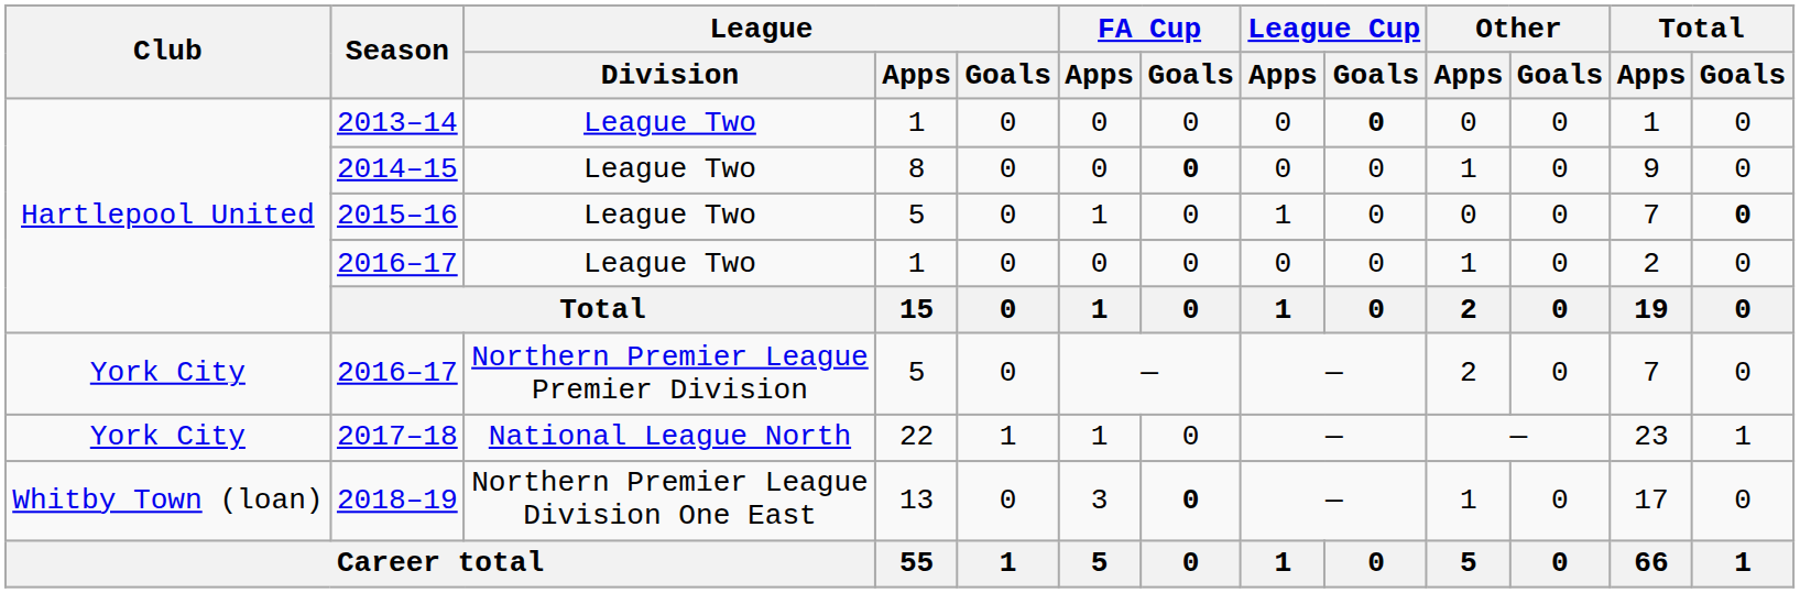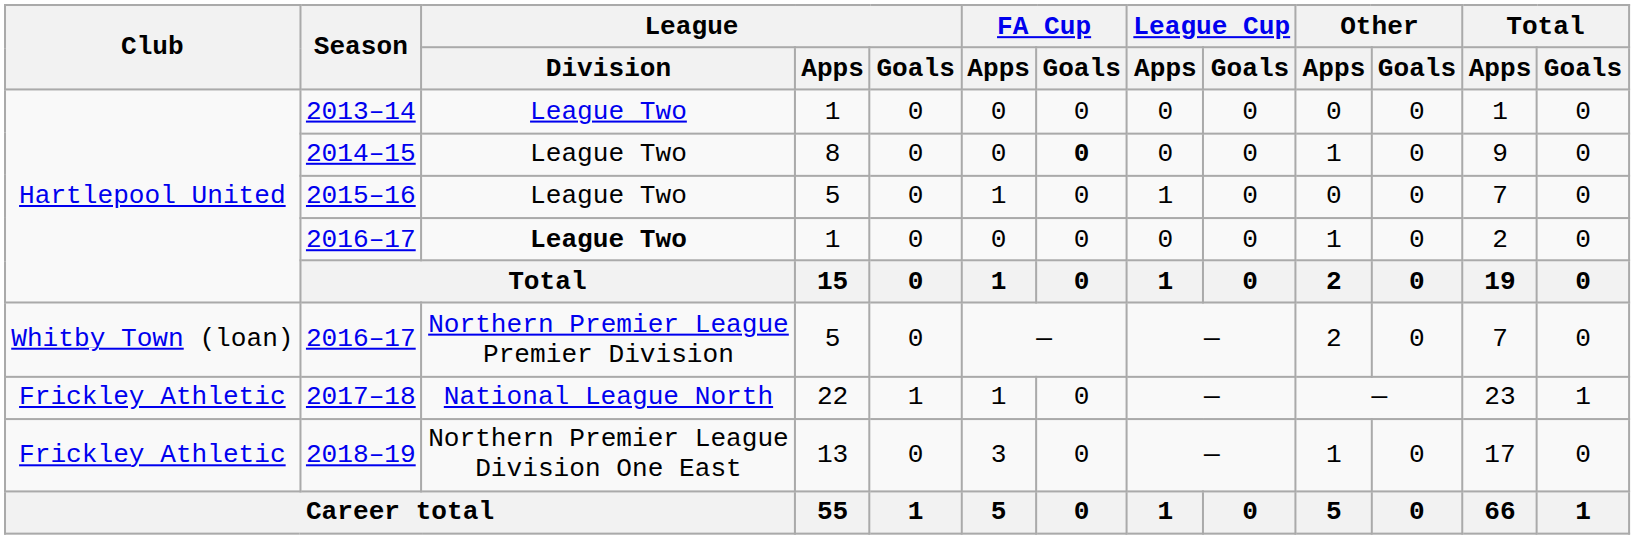 <table class=wikitable style=text-align:center>
 <tr>
 <th rowspan=2>Club</th>
 <th rowspan=2>Season</th>
 <th colspan=3>League</th>
 <th colspan=2><a href='#'>FA Cup</a></th>
 <th colspan=2><a href='#'>League Cup</a></th>
 <th colspan=2>Other</th>
 <th colspan=2>Total</th>
 </tr>
 <tr>
 <th>Division</th>
 <th>Apps</th>
 <th>Goals</th>
 <th>Apps</th>
 <th>Goals</th>
 <th>Apps</th>
 <th>Goals</th>
 <th>Apps</th>
 <th>Goals</th>
 <th>Apps</th>
 <th>Goals</th>
 </tr>
 <tr>
 <td rowspan=5><a href='#'>Hartlepool United</a></td>
 <td><a href='#'>2013–14</a></td>
 <td><a href='#'>League Two</a></td>
 <td>1</td>
 <td>0</td>
 <td>0</td>
 <td>0</td>
 <td>0</td>
-<td><strong>0</strong></td>
+<td>0</td>
 <td>0</td>
 <td>0</td>
 <td>1</td>
 <td>0</td>
 </tr>
 <tr>
 <td><a href='#'>2014–15</a></td>
 <td>League Two</td>
 <td>8</td>
 <td>0</td>
 <td>0</td>
 <td><strong>0</strong></td>
 <td>0</td>
 <td>0</td>
 <td>1</td>
 <td>0</td>
 <td>9</td>
 <td>0</td>
 </tr>
 <tr>
 <td><a href='#'>2015–16</a></td>
 <td>League Two</td>
 <td>5</td>
 <td>0</td>
 <td>1</td>
 <td>0</td>
 <td>1</td>
 <td>0</td>
 <td>0</td>
 <td>0</td>
 <td>7</td>
-<td><strong>0</strong></td>
+<td>0</td>
 </tr>
 <tr>
 <td><a href='#'>2016–17</a></td>
-<td>League Two</td>
+<td><strong>League Two</strong></td>
 <td>1</td>
 <td>0</td>
 <td>0</td>
 <td>0</td>
 <td>0</td>
 <td>0</td>
 <td>1</td>
 <td>0</td>
 <td>2</td>
 <td>0</td>
 </tr>
 <tr>
 <th colspan=2>Total</th>
 <th>15</th>
 <th>0</th>
 <th>1</th>
 <th>0</th>
 <th>1</th>
 <th>0</th>
 <th>2</th>
 <th>0</th>
 <th>19</th>
 <th>0</th>
 </tr>
 <tr>
-<td><a href='#'>York City</a></td>
+<td><a href='#'>Whitby Town</a> (loan)</td>
 <td><a href='#'>2016–17</a></td>
 <td><a href='#'>Northern Premier League</a><br>Premier Division</td>
 <td>5</td>
 <td>0</td>
 <td colspan=2>—</td>
 <td colspan=2>—</td>
 <td>2</td>
 <td>0</td>
 <td>7</td>
 <td>0</td>
 </tr>
 <tr>
-<td><a href='#'>York City</a></td>
+<td><a href='#'>Frickley Athletic</a></td>
 <td><a href='#'>2017–18</a></td>
 <td><a href='#'>National League North</a></td>
 <td>22</td>
 <td>1</td>
 <td>1</td>
 <td>0</td>
 <td colspan=2>—</td>
 <td colspan=2>—</td>
 <td>23</td>
 <td>1</td>
 </tr>
 <tr>
-<td><a href='#'>Whitby Town</a> (loan)</td>
+<td><a href='#'>Frickley Athletic</a></td>
 <td><a href='#'>2018–19</a></td>
 <td>Northern Premier League<br>Division One East</td>
 <td>13</td>
 <td>0</td>
 <td>3</td>
-<td><strong>0</strong></td>
+<td>0</td>
 <td colspan=2>—</td>
 <td>1</td>
 <td>0</td>
 <td>17</td>
 <td>0</td>
 </tr>
 <tr>
 <th colspan=3>Career total</th>
 <th>55</th>
 <th>1</th>
 <th>5</th>
 <th>0</th>
 <th>1</th>
 <th>0</th>
 <th>5</th>
 <th>0</th>
 <th>66</th>
 <th>1</th>
 </tr>
 </table>
